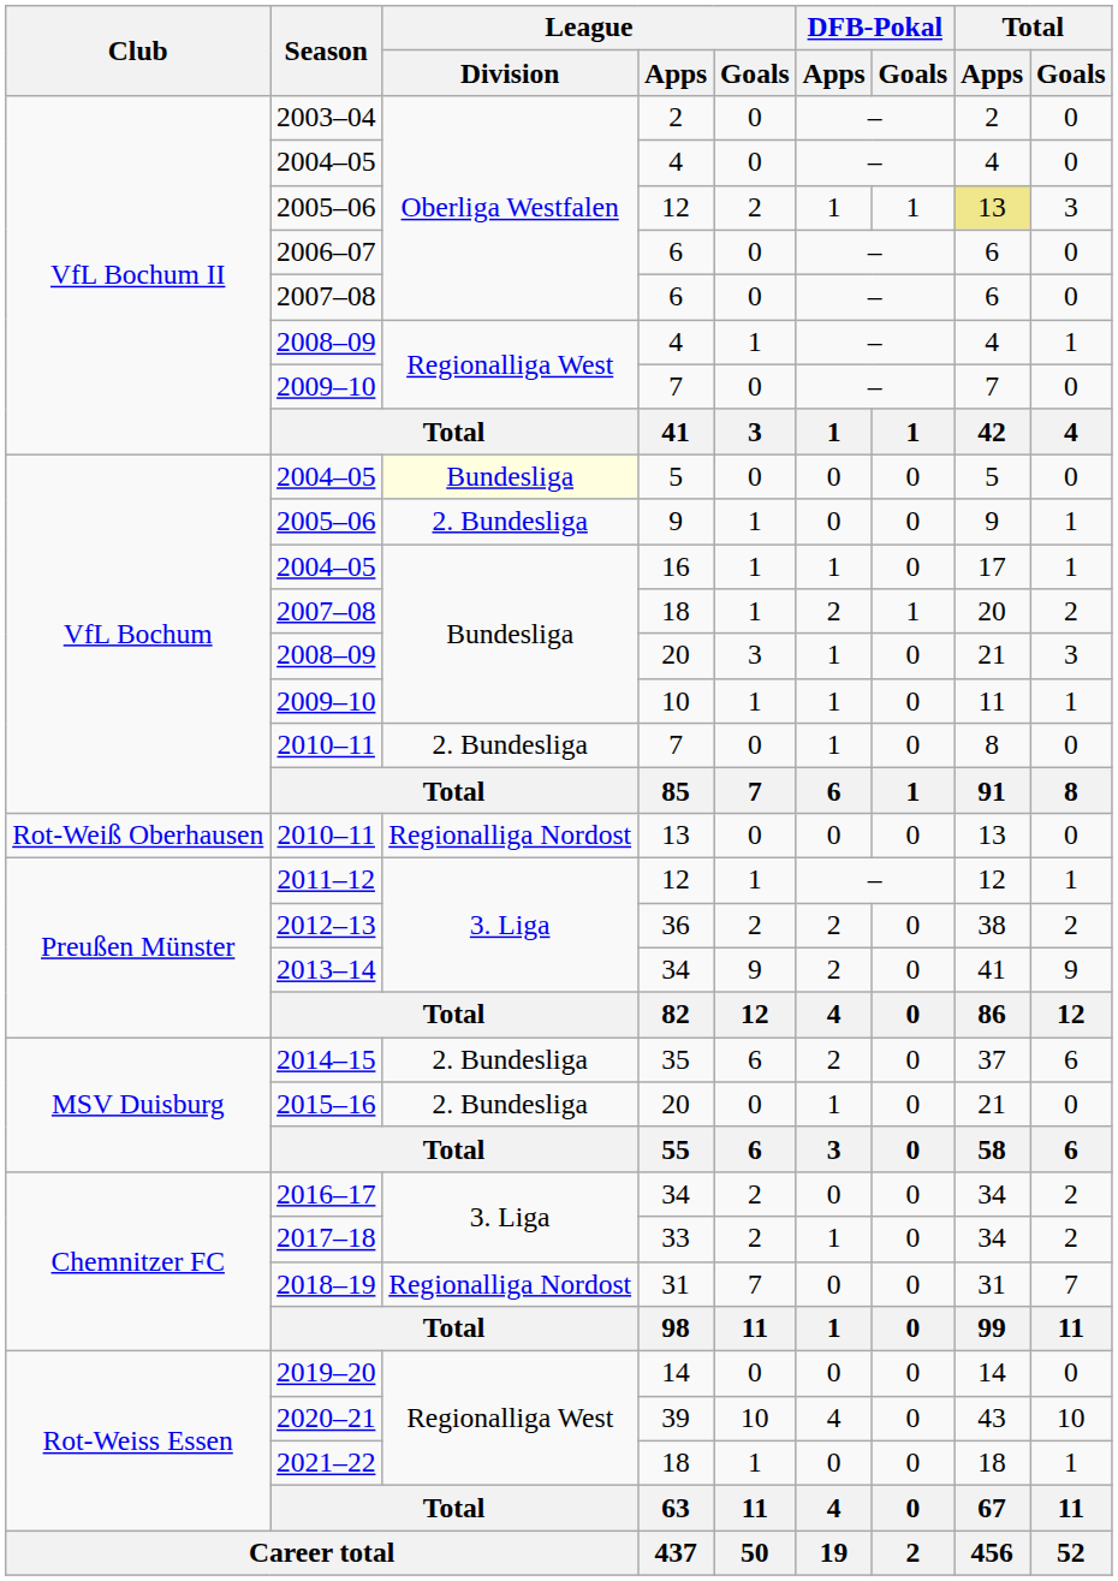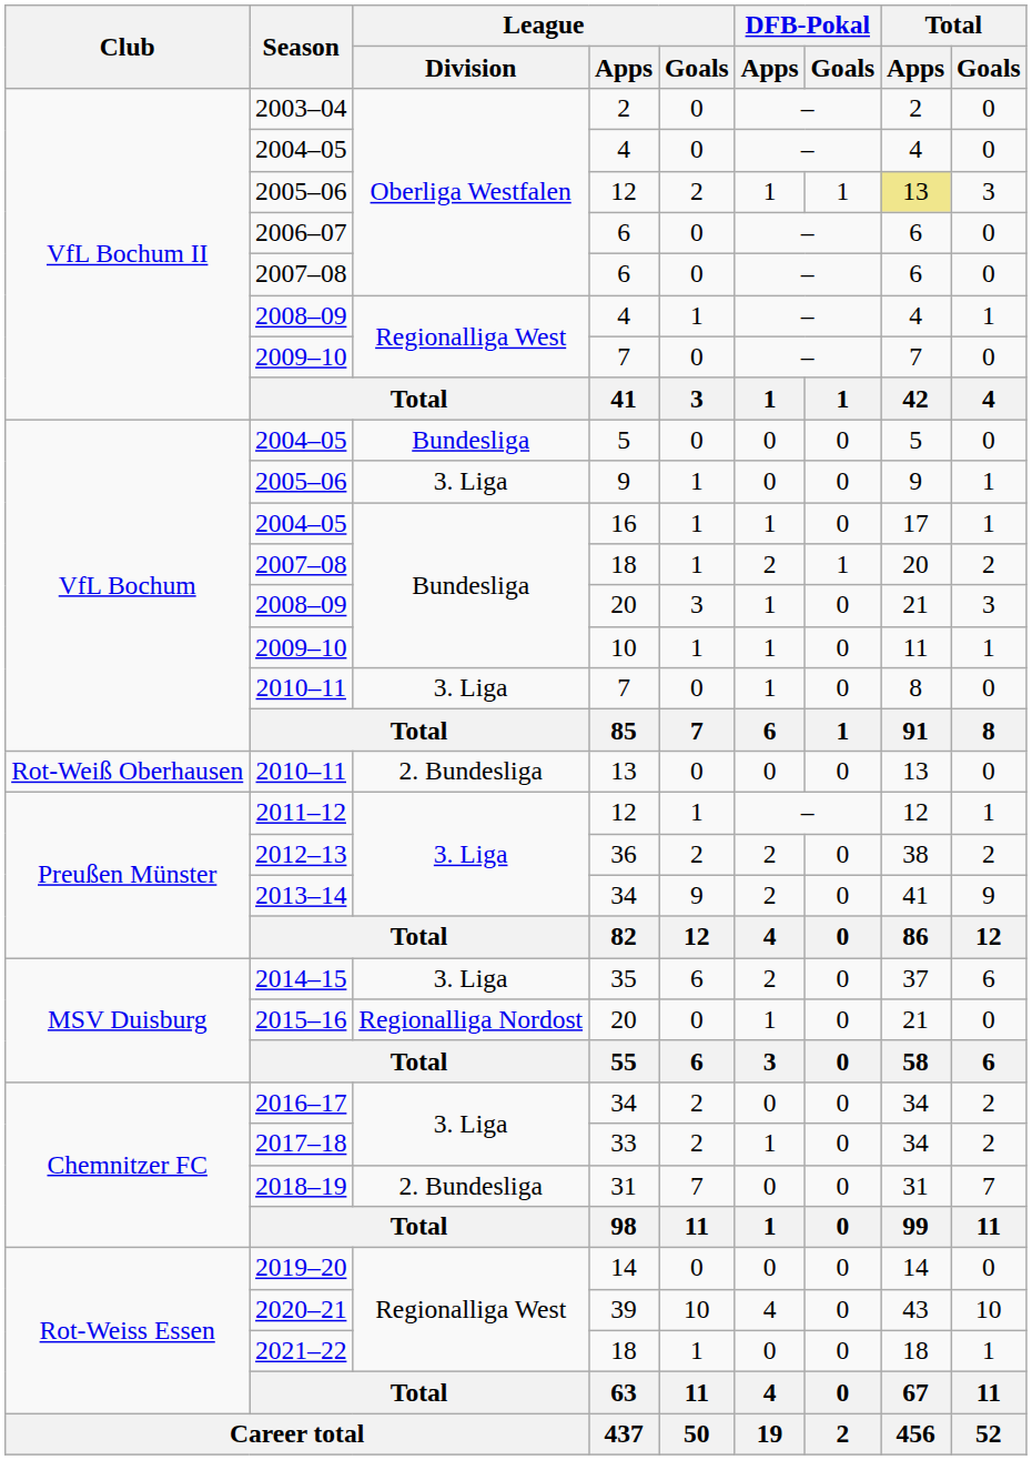 <table class="wikitable" style="text-align:center">
 <tr>
 <th rowspan="2">Club</th>
 <th rowspan="2">Season</th>
 <th colspan="3">League</th>
 <th colspan="2"><a href='#'>DFB-Pokal</a></th>
 <th colspan="2">Total</th>
 </tr>
 <tr>
 <th>Division</th>
 <th>Apps</th>
 <th>Goals</th>
 <th>Apps</th>
 <th>Goals</th>
 <th>Apps</th>
 <th>Goals</th>
 </tr>
 <tr>
 <td rowspan="8"><a href='#'>VfL Bochum II</a></td>
 <td>2003–04</td>
 <td rowspan="5"><a href='#'>Oberliga Westfalen</a></td>
 <td>2</td>
 <td>0</td>
 <td colspan="2">–</td>
 <td>2</td>
 <td>0</td>
 </tr>
 <tr>
 <td>2004–05</td>
 <td>4</td>
 <td>0</td>
 <td colspan="2">–</td>
 <td>4</td>
 <td>0</td>
 </tr>
 <tr>
 <td>2005–06</td>
 <td>12</td>
 <td>2</td>
 <td>1</td>
 <td>1</td>
 <td style="background: khaki;">13</td>
 <td>3</td>
 </tr>
 <tr>
 <td>2006–07</td>
 <td>6</td>
 <td>0</td>
 <td colspan="2">–</td>
 <td>6</td>
 <td>0</td>
 </tr>
 <tr>
 <td>2007–08</td>
 <td>6</td>
 <td>0</td>
 <td colspan="2">–</td>
 <td>6</td>
 <td>0</td>
 </tr>
 <tr>
 <td><a href='#'>2008–09</a></td>
 <td rowspan="2"><a href='#'>Regionalliga West</a></td>
 <td>4</td>
 <td>1</td>
 <td colspan="2">–</td>
 <td>4</td>
 <td>1</td>
 </tr>
 <tr>
 <td><a href='#'>2009–10</a></td>
 <td>7</td>
 <td>0</td>
 <td colspan="2">–</td>
 <td>7</td>
 <td>0</td>
 </tr>
 <tr>
 <th colspan="2">Total</th>
 <th>41</th>
 <th>3</th>
 <th>1</th>
 <th>1</th>
 <th>42</th>
 <th>4</th>
 </tr>
 <tr>
 <td rowspan="8"><a href='#'>VfL Bochum</a></td>
 <td><a href='#'>2004–05</a></td>
-<td style="background: lightyellow;"><a href='#'>Bundesliga</a></td>
+<td><a href='#'>Bundesliga</a></td>
 <td>5</td>
 <td>0</td>
 <td>0</td>
 <td>0</td>
 <td>5</td>
 <td>0</td>
 </tr>
 <tr>
 <td><a href='#'>2005–06</a></td>
-<td><a href='#'>2. Bundesliga</a></td>
+<td>3. Liga</td>
 <td>9</td>
 <td>1</td>
 <td>0</td>
 <td>0</td>
 <td>9</td>
 <td>1</td>
 </tr>
 <tr>
 <td><a href='#'>2004–05</a></td>
 <td rowspan="4">Bundesliga</td>
 <td>16</td>
 <td>1</td>
 <td>1</td>
 <td>0</td>
 <td>17</td>
 <td>1</td>
 </tr>
 <tr>
 <td><a href='#'>2007–08</a></td>
 <td>18</td>
 <td>1</td>
 <td>2</td>
 <td>1</td>
 <td>20</td>
 <td>2</td>
 </tr>
 <tr>
 <td><a href='#'>2008–09</a></td>
 <td>20</td>
 <td>3</td>
 <td>1</td>
 <td>0</td>
 <td>21</td>
 <td>3</td>
 </tr>
 <tr>
 <td><a href='#'>2009–10</a></td>
 <td>10</td>
 <td>1</td>
 <td>1</td>
 <td>0</td>
 <td>11</td>
 <td>1</td>
 </tr>
 <tr>
 <td><a href='#'>2010–11</a></td>
-<td>2. Bundesliga</td>
+<td>3. Liga</td>
 <td>7</td>
 <td>0</td>
 <td>1</td>
 <td>0</td>
 <td>8</td>
 <td>0</td>
 </tr>
 <tr>
 <th colspan="2">Total</th>
 <th>85</th>
 <th>7</th>
 <th>6</th>
 <th>1</th>
 <th>91</th>
 <th>8</th>
 </tr>
 <tr>
 <td><a href='#'>Rot-Weiß Oberhausen</a></td>
 <td><a href='#'>2010–11</a></td>
-<td><a href='#'>Regionalliga Nordost</a></td>
+<td>2. Bundesliga</td>
 <td>13</td>
 <td>0</td>
 <td>0</td>
 <td>0</td>
 <td>13</td>
 <td>0</td>
 </tr>
 <tr>
 <td rowspan="4"><a href='#'>Preußen Münster</a></td>
 <td><a href='#'>2011–12</a></td>
 <td rowspan="3"><a href='#'>3. Liga</a></td>
 <td>12</td>
 <td>1</td>
 <td colspan="2">–</td>
 <td>12</td>
 <td>1</td>
 </tr>
 <tr>
 <td><a href='#'>2012–13</a></td>
 <td>36</td>
 <td>2</td>
 <td>2</td>
 <td>0</td>
 <td>38</td>
 <td>2</td>
 </tr>
 <tr>
 <td><a href='#'>2013–14</a></td>
 <td>34</td>
 <td>9</td>
 <td>2</td>
 <td>0</td>
 <td>41</td>
 <td>9</td>
 </tr>
 <tr>
 <th colspan="2">Total</th>
 <th>82</th>
 <th>12</th>
 <th>4</th>
 <th>0</th>
 <th>86</th>
 <th>12</th>
 </tr>
 <tr>
 <td rowspan=3><a href='#'>MSV Duisburg</a></td>
 <td><a href='#'>2014–15</a></td>
-<td>2. Bundesliga</td>
+<td>3. Liga</td>
 <td>35</td>
 <td>6</td>
 <td>2</td>
 <td>0</td>
 <td>37</td>
 <td>6</td>
 </tr>
 <tr>
 <td><a href='#'>2015–16</a></td>
-<td>2. Bundesliga</td>
+<td><a href='#'>Regionalliga Nordost</a></td>
 <td>20</td>
 <td>0</td>
 <td>1</td>
 <td>0</td>
 <td>21</td>
 <td>0</td>
 </tr>
 <tr>
 <th colspan="2">Total</th>
 <th>55</th>
 <th>6</th>
 <th>3</th>
 <th>0</th>
 <th>58</th>
 <th>6</th>
 </tr>
 <tr>
 <td rowspan="4"><a href='#'>Chemnitzer FC</a></td>
 <td><a href='#'>2016–17</a></td>
 <td rowspan="2">3. Liga</td>
 <td>34</td>
 <td>2</td>
 <td>0</td>
 <td>0</td>
 <td>34</td>
 <td>2</td>
 </tr>
 <tr>
 <td><a href='#'>2017–18</a></td>
 <td>33</td>
 <td>2</td>
 <td>1</td>
 <td>0</td>
 <td>34</td>
 <td>2</td>
 </tr>
 <tr>
 <td><a href='#'>2018–19</a></td>
-<td><a href='#'>Regionalliga Nordost</a></td>
+<td>2. Bundesliga</td>
 <td>31</td>
 <td>7</td>
 <td>0</td>
 <td>0</td>
 <td>31</td>
 <td>7</td>
 </tr>
 <tr>
 <th colspan="2">Total</th>
 <th>98</th>
 <th>11</th>
 <th>1</th>
 <th>0</th>
 <th>99</th>
 <th>11</th>
 </tr>
 <tr>
 <td rowspan="4"><a href='#'>Rot-Weiss Essen</a></td>
 <td><a href='#'>2019–20</a></td>
 <td rowspan="3">Regionalliga West</td>
 <td>14</td>
 <td>0</td>
 <td>0</td>
 <td>0</td>
 <td>14</td>
 <td>0</td>
 </tr>
 <tr>
 <td><a href='#'>2020–21</a></td>
 <td>39</td>
 <td>10</td>
 <td>4</td>
 <td>0</td>
 <td>43</td>
 <td>10</td>
 </tr>
 <tr>
 <td><a href='#'>2021–22</a></td>
 <td>18</td>
 <td>1</td>
 <td>0</td>
 <td>0</td>
 <td>18</td>
 <td>1</td>
 </tr>
 <tr>
 <th colspan="2">Total</th>
 <th>63</th>
 <th>11</th>
 <th>4</th>
 <th>0</th>
 <th>67</th>
 <th>11</th>
 </tr>
 <tr>
 <th colspan="3">Career total</th>
 <th>437</th>
 <th>50</th>
 <th>19</th>
 <th>2</th>
 <th>456</th>
 <th>52</th>
 </tr>
 </table>
